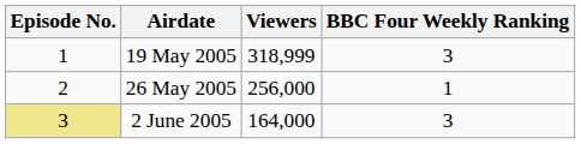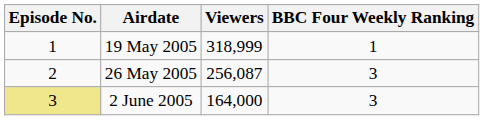 <table class="wikitable" style="text-align:center;">
 <tr>
 <th>Episode No.</th>
 <th>Airdate</th>
 <th>Viewers</th>
 <th>BBC Four Weekly Ranking</th>
 </tr>
 <tr>
 <td>1</td>
 <td>19 May 2005</td>
 <td>318,999</td>
-<td>3</td>
+<td>1</td>
 </tr>
 <tr>
 <td>2</td>
 <td>26 May 2005</td>
-<td>256,000</td>
-<td>1</td>
+<td>256,087</td>
+<td>3</td>
 </tr>
 <tr>
 <td style="background: khaki;">3</td>
 <td>2 June 2005</td>
 <td>164,000</td>
 <td>3</td>
 </tr>
 </table>
